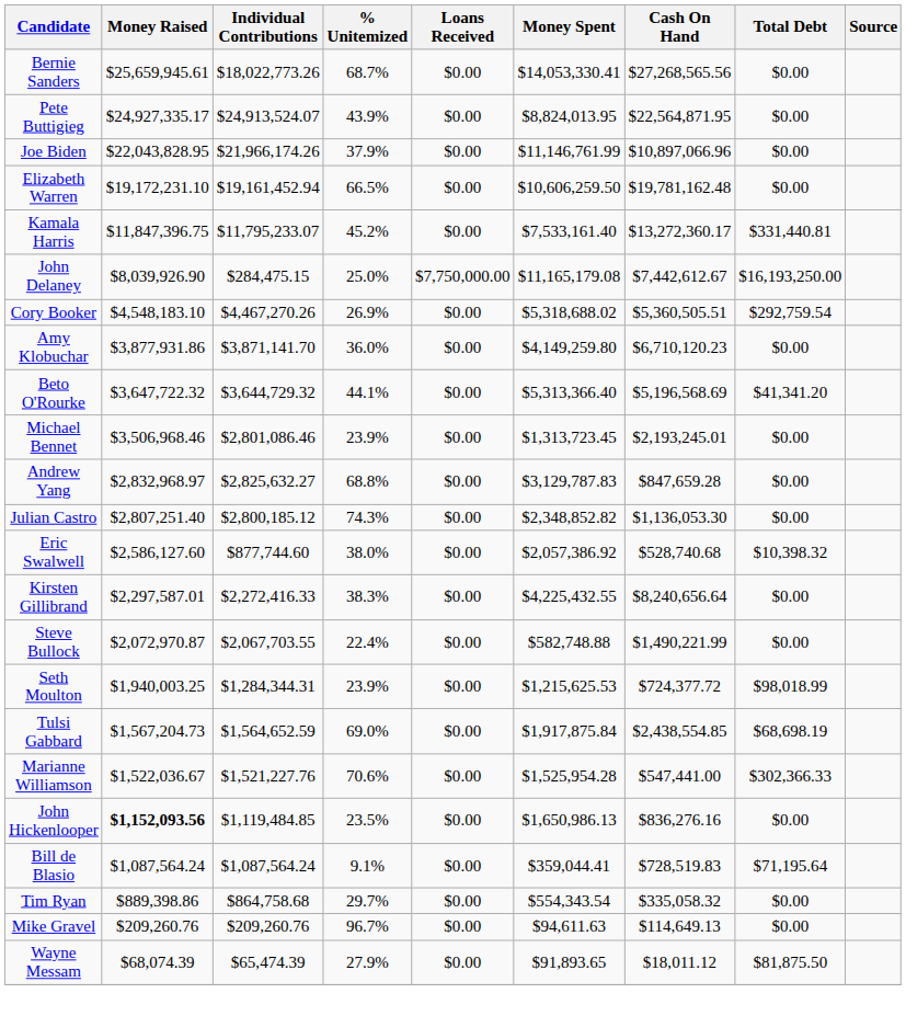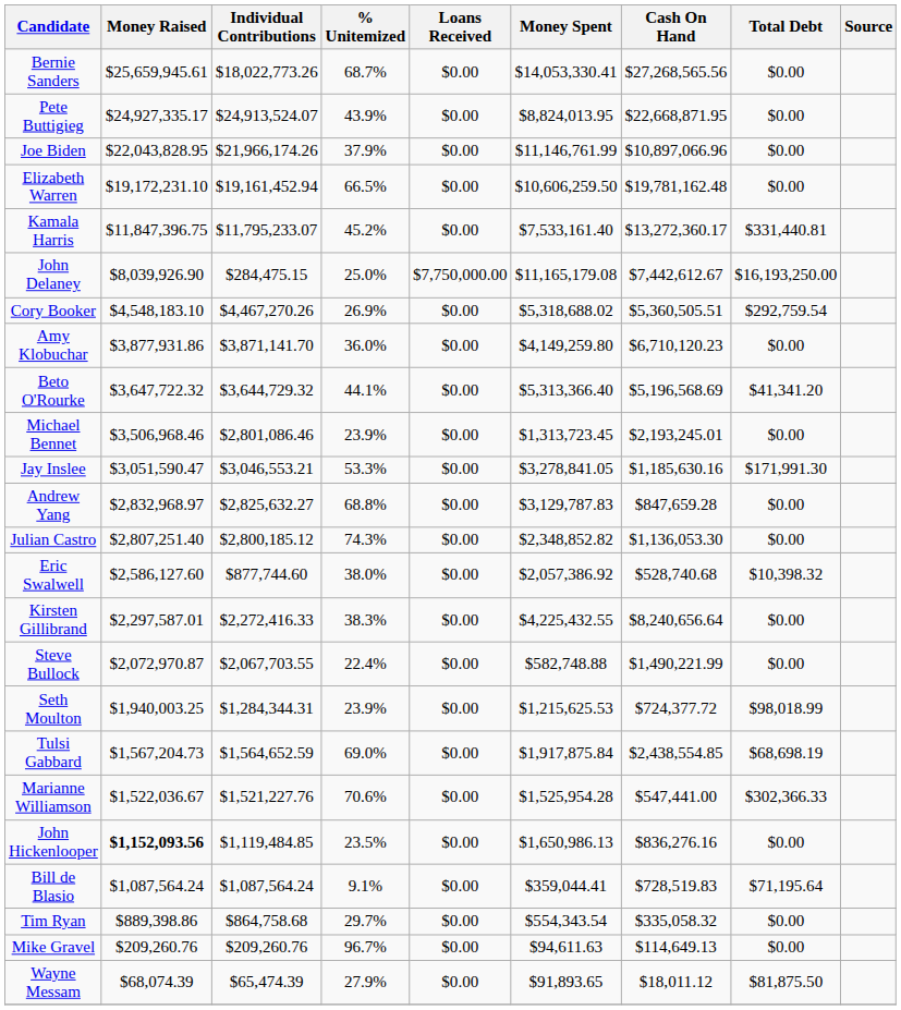 <table class="sortable wikitable" style="text-align:center; width:80%;">
 <tr>
 <th><a href='#'>Candidate</a></th>
 <th>Money Raised</th>
 <th>Individual Contributions</th>
 <th>% Unitemized</th>
 <th>Loans Received</th>
 <th>Money Spent</th>
 <th>Cash On Hand</th>
 <th>Total Debt</th>
 <th>Source</th>
 </tr>
 <tr>
 <td><a href='#'>Bernie Sanders</a></td>
 <td>$25,659,945.61</td>
 <td>$18,022,773.26</td>
 <td>68.7%</td>
 <td>$0.00</td>
 <td>$14,053,330.41</td>
 <td>$27,268,565.56</td>
 <td>$0.00</td>
 <td></td>
 </tr>
 <tr>
 <td><a href='#'>Pete Buttigieg</a></td>
 <td>$24,927,335.17</td>
 <td>$24,913,524.07</td>
 <td>43.9%</td>
 <td>$0.00</td>
 <td>$8,824,013.95</td>
-<td>$22,564,871.95</td>
+<td>$22,668,871.95</td>
 <td>$0.00</td>
 <td></td>
 </tr>
 <tr>
 <td><a href='#'>Joe Biden</a></td>
 <td>$22,043,828.95</td>
 <td>$21,966,174.26</td>
 <td>37.9%</td>
 <td>$0.00</td>
 <td>$11,146,761.99</td>
 <td>$10,897,066.96</td>
 <td>$0.00</td>
 <td></td>
 </tr>
 <tr>
 <td><a href='#'>Elizabeth Warren</a></td>
 <td>$19,172,231.10</td>
 <td>$19,161,452.94</td>
 <td>66.5%</td>
 <td>$0.00</td>
 <td>$10,606,259.50</td>
 <td>$19,781,162.48</td>
 <td>$0.00</td>
 <td></td>
 </tr>
 <tr>
 <td><a href='#'>Kamala Harris</a></td>
 <td>$11,847,396.75</td>
 <td>$11,795,233.07</td>
 <td>45.2%</td>
 <td>$0.00</td>
 <td>$7,533,161.40</td>
 <td>$13,272,360.17</td>
 <td>$331,440.81</td>
 <td></td>
 </tr>
 <tr>
 <td><a href='#'>John Delaney</a></td>
 <td>$8,039,926.90</td>
 <td>$284,475.15</td>
 <td>25.0%</td>
 <td>$7,750,000.00</td>
 <td>$11,165,179.08</td>
 <td>$7,442,612.67</td>
 <td>$16,193,250.00</td>
 <td></td>
 </tr>
 <tr>
 <td><a href='#'>Cory Booker</a></td>
 <td>$4,548,183.10</td>
 <td>$4,467,270.26</td>
 <td>26.9%</td>
 <td>$0.00</td>
 <td>$5,318,688.02</td>
 <td>$5,360,505.51</td>
 <td>$292,759.54</td>
 <td></td>
 </tr>
 <tr>
 <td><a href='#'>Amy Klobuchar</a></td>
 <td>$3,877,931.86</td>
 <td>$3,871,141.70</td>
 <td>36.0%</td>
 <td>$0.00</td>
 <td>$4,149,259.80</td>
 <td>$6,710,120.23</td>
 <td>$0.00</td>
 <td></td>
 </tr>
 <tr>
 <td><a href='#'>Beto O'Rourke</a></td>
 <td>$3,647,722.32</td>
 <td>$3,644,729.32</td>
 <td>44.1%</td>
 <td>$0.00</td>
 <td>$5,313,366.40</td>
 <td>$5,196,568.69</td>
 <td>$41,341.20</td>
 <td></td>
 </tr>
 <tr>
 <td><a href='#'>Michael Bennet</a></td>
 <td>$3,506,968.46</td>
 <td>$2,801,086.46</td>
 <td>23.9%</td>
 <td>$0.00</td>
 <td>$1,313,723.45</td>
 <td>$2,193,245.01</td>
 <td>$0.00</td>
+<td></td>
+</tr>
+<tr>
+<td><a href='#'>Jay Inslee</a></td>
+<td>$3,051,590.47</td>
+<td>$3,046,553.21</td>
+<td>53.3%</td>
+<td>$0.00</td>
+<td>$3,278,841.05</td>
+<td>$1,185,630.16</td>
+<td>$171,991.30</td>
 <td></td>
 </tr>
 <tr>
 <td><a href='#'>Andrew Yang</a></td>
 <td>$2,832,968.97</td>
 <td>$2,825,632.27</td>
 <td>68.8%</td>
 <td>$0.00</td>
 <td>$3,129,787.83</td>
 <td>$847,659.28</td>
 <td>$0.00</td>
 <td></td>
 </tr>
 <tr>
 <td><a href='#'>Julian Castro</a></td>
 <td>$2,807,251.40</td>
 <td>$2,800,185.12</td>
 <td>74.3%</td>
 <td>$0.00</td>
 <td>$2,348,852.82</td>
 <td>$1,136,053.30</td>
 <td>$0.00</td>
 <td></td>
 </tr>
 <tr>
 <td><a href='#'>Eric Swalwell</a></td>
 <td>$2,586,127.60</td>
 <td>$877,744.60</td>
 <td>38.0%</td>
 <td>$0.00</td>
 <td>$2,057,386.92</td>
 <td>$528,740.68</td>
 <td>$10,398.32</td>
 <td></td>
 </tr>
 <tr>
 <td><a href='#'>Kirsten Gillibrand</a></td>
 <td>$2,297,587.01</td>
 <td>$2,272,416.33</td>
 <td>38.3%</td>
 <td>$0.00</td>
 <td>$4,225,432.55</td>
 <td>$8,240,656.64</td>
 <td>$0.00</td>
 <td></td>
 </tr>
 <tr>
 <td><a href='#'>Steve Bullock</a></td>
 <td>$2,072,970.87</td>
 <td>$2,067,703.55</td>
 <td>22.4%</td>
 <td>$0.00</td>
 <td>$582,748.88</td>
 <td>$1,490,221.99</td>
 <td>$0.00</td>
 <td></td>
 </tr>
 <tr>
 <td><a href='#'>Seth Moulton</a></td>
 <td>$1,940,003.25</td>
 <td>$1,284,344.31</td>
 <td>23.9%</td>
 <td>$0.00</td>
 <td>$1,215,625.53</td>
 <td>$724,377.72</td>
 <td>$98,018.99</td>
 <td></td>
 </tr>
 <tr>
 <td><a href='#'>Tulsi Gabbard</a></td>
 <td>$1,567,204.73</td>
 <td>$1,564,652.59</td>
 <td>69.0%</td>
 <td>$0.00</td>
 <td>$1,917,875.84</td>
 <td>$2,438,554.85</td>
 <td>$68,698.19</td>
 <td></td>
 </tr>
 <tr>
 <td><a href='#'>Marianne Williamson</a></td>
 <td>$1,522,036.67</td>
 <td>$1,521,227.76</td>
 <td>70.6%</td>
 <td>$0.00</td>
 <td>$1,525,954.28</td>
 <td>$547,441.00</td>
 <td>$302,366.33</td>
 <td></td>
 </tr>
 <tr>
 <td><a href='#'>John Hickenlooper</a></td>
 <td><strong>$1,152,093.56</strong></td>
 <td>$1,119,484.85</td>
 <td>23.5%</td>
 <td>$0.00</td>
 <td>$1,650,986.13</td>
 <td>$836,276.16</td>
 <td>$0.00</td>
 <td></td>
 </tr>
 <tr>
 <td><a href='#'>Bill de Blasio</a></td>
 <td>$1,087,564.24</td>
 <td>$1,087,564.24</td>
 <td>9.1%</td>
 <td>$0.00</td>
 <td>$359,044.41</td>
 <td>$728,519.83</td>
 <td>$71,195.64</td>
 <td></td>
 </tr>
 <tr>
 <td><a href='#'>Tim Ryan</a></td>
 <td>$889,398.86</td>
 <td>$864,758.68</td>
 <td>29.7%</td>
 <td>$0.00</td>
 <td>$554,343.54</td>
 <td>$335,058.32</td>
 <td>$0.00</td>
 <td></td>
 </tr>
 <tr>
 <td><a href='#'>Mike Gravel</a></td>
 <td>$209,260.76</td>
 <td>$209,260.76</td>
 <td>96.7%</td>
 <td>$0.00</td>
 <td>$94,611.63</td>
 <td>$114,649.13</td>
 <td>$0.00</td>
 <td></td>
 </tr>
 <tr>
 <td><a href='#'>Wayne Messam</a></td>
 <td>$68,074.39</td>
 <td>$65,474.39</td>
 <td>27.9%</td>
 <td>$0.00</td>
 <td>$91,893.65</td>
 <td>$18,011.12</td>
 <td>$81,875.50</td>
 <td></td>
 </tr>
 <tr>
 </tr>
 </table>
